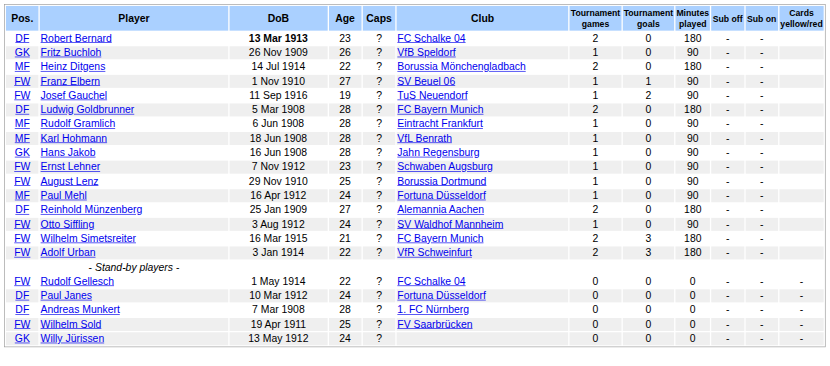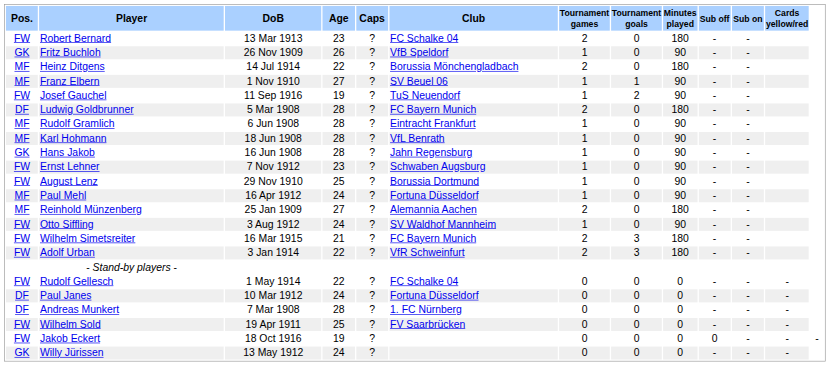 <table border="0" width="100%" style="border: 1px solid #999; background-color:#FFFFFF; text-align:center">
 <tr align="center" bgcolor="#AAD0FF">
 <th width=4%>Pos.</th>
 <th width=23%>Player</th>
 <th width=12%>DoB</th>
 <th width=4%>Age</th>
 <th width=4%>Caps</th>
 <th width=21%>Club</th>
 <th width=6%><small>Tournament<br>games</small></th>
 <th width=6%><small>Tournament<br>goals</small></th>
 <th width=4%><small>Minutes<br>played</small></th>
 <th width=4%><small>Sub off</small></th>
 <th width=4%><small>Sub on</small></th>
 <th width=4%><small>Cards<br>yellow/red</small></th>
 </tr>
 <tr>
-<td><a href='#'>DF</a></td>
+<td><a href='#'>FW</a></td>
 <td align="left"><a href='#'>Robert Bernard</a></td>
-<td><strong>13 Mar 1913</strong></td>
+<td>13 Mar 1913</td>
 <td>23</td>
 <td>?</td>
 <td align="left"> <a href='#'>FC Schalke 04</a></td>
 <td>2</td>
 <td>0</td>
 <td>180</td>
 <td>-</td>
 <td>-</td>
 <td></td>
 </tr>
 <tr bgcolor="#EFEFEF">
 <td><a href='#'>GK</a></td>
 <td align="left"><a href='#'>Fritz Buchloh</a></td>
 <td>26 Nov 1909</td>
 <td>26</td>
 <td>?</td>
 <td align="left"> <a href='#'>VfB Speldorf</a></td>
 <td>1</td>
 <td>0</td>
 <td>90</td>
 <td>-</td>
 <td>-</td>
 <td></td>
 </tr>
 <tr>
 <td><a href='#'>MF</a></td>
 <td align="left"><a href='#'>Heinz Ditgens</a></td>
 <td>14 Jul 1914</td>
 <td>22</td>
 <td>?</td>
 <td align="left"> <a href='#'>Borussia Mönchengladbach</a></td>
 <td>2</td>
 <td>0</td>
 <td>180</td>
 <td>-</td>
 <td>-</td>
 <td></td>
 </tr>
 <tr bgcolor="#EFEFEF">
-<td><a href='#'>FW</a></td>
+<td><a href='#'>MF</a></td>
 <td align="left"><a href='#'>Franz Elbern</a></td>
 <td>1 Nov 1910</td>
 <td>27</td>
 <td>?</td>
 <td align="left"> <a href='#'>SV Beuel 06</a></td>
 <td>1</td>
 <td>1</td>
 <td>90</td>
 <td>-</td>
 <td>-</td>
 <td></td>
 </tr>
 <tr>
 <td><a href='#'>FW</a></td>
 <td align="left"><a href='#'>Josef Gauchel</a></td>
 <td>11 Sep 1916</td>
 <td>19</td>
 <td>?</td>
 <td align="left"> <a href='#'>TuS Neuendorf</a></td>
 <td>1</td>
 <td>2</td>
 <td>90</td>
 <td>-</td>
 <td>-</td>
 <td></td>
 </tr>
 <tr bgcolor="#EFEFEF">
 <td><a href='#'>DF</a></td>
 <td align="left"><a href='#'>Ludwig Goldbrunner</a></td>
 <td>5 Mar 1908</td>
 <td>28</td>
 <td>?</td>
 <td align="left"> <a href='#'>FC Bayern Munich</a></td>
 <td>2</td>
 <td>0</td>
 <td>180</td>
 <td>-</td>
 <td>-</td>
 <td></td>
 </tr>
 <tr>
 <td><a href='#'>MF</a></td>
 <td align="left"><a href='#'>Rudolf Gramlich</a></td>
 <td>6 Jun 1908</td>
 <td>28</td>
 <td>?</td>
 <td align="left"> <a href='#'>Eintracht Frankfurt</a></td>
 <td>1</td>
 <td>0</td>
 <td>90</td>
 <td>-</td>
 <td>-</td>
 <td></td>
 </tr>
 <tr bgcolor="#EFEFEF">
 <td><a href='#'>MF</a></td>
 <td align="left"><a href='#'>Karl Hohmann</a></td>
 <td>18 Jun 1908</td>
 <td>28</td>
 <td>?</td>
 <td align="left"> <a href='#'>VfL Benrath</a></td>
 <td>1</td>
 <td>0</td>
 <td>90</td>
 <td>-</td>
 <td>-</td>
 <td></td>
 </tr>
 <tr>
 <td><a href='#'>GK</a></td>
 <td align="left"><a href='#'>Hans Jakob</a></td>
 <td>16 Jun 1908</td>
 <td>28</td>
 <td>?</td>
 <td align="left"> <a href='#'>Jahn Regensburg</a></td>
 <td>1</td>
 <td>0</td>
 <td>90</td>
 <td>-</td>
 <td>-</td>
 <td></td>
 </tr>
 <tr bgcolor="#EFEFEF">
 <td><a href='#'>FW</a></td>
 <td align="left"><a href='#'>Ernst Lehner</a></td>
 <td>7 Nov 1912</td>
 <td>23</td>
 <td>?</td>
 <td align="left"> <a href='#'>Schwaben Augsburg</a></td>
 <td>1</td>
 <td>0</td>
 <td>90</td>
 <td>-</td>
 <td>-</td>
 <td></td>
 </tr>
 <tr>
 <td><a href='#'>FW</a></td>
 <td align="left"><a href='#'>August Lenz</a></td>
 <td>29 Nov 1910</td>
 <td>25</td>
 <td>?</td>
 <td align="left"> <a href='#'>Borussia Dortmund</a></td>
 <td>1</td>
 <td>0</td>
 <td>90</td>
 <td>-</td>
 <td>-</td>
 <td></td>
 </tr>
 <tr bgcolor="#EFEFEF">
 <td><a href='#'>MF</a></td>
 <td align="left"><a href='#'>Paul Mehl</a></td>
 <td>16 Apr 1912</td>
 <td>24</td>
 <td>?</td>
 <td align="left"> <a href='#'>Fortuna Düsseldorf</a></td>
 <td>1</td>
 <td>0</td>
 <td>90</td>
 <td>-</td>
 <td>-</td>
 <td></td>
 </tr>
 <tr>
-<td><a href='#'>DF</a></td>
+<td><a href='#'>MF</a></td>
 <td align="left"><a href='#'>Reinhold Münzenberg</a></td>
 <td>25 Jan 1909</td>
 <td>27</td>
 <td>?</td>
 <td align="left"> <a href='#'>Alemannia Aachen</a></td>
 <td>2</td>
 <td>0</td>
 <td>180</td>
 <td>-</td>
 <td>-</td>
 <td></td>
 </tr>
 <tr bgcolor="#EFEFEF">
 <td><a href='#'>FW</a></td>
 <td align="left"><a href='#'>Otto Siffling</a></td>
 <td>3 Aug 1912</td>
 <td>24</td>
 <td>?</td>
 <td align="left"> <a href='#'>SV Waldhof Mannheim</a></td>
 <td>1</td>
 <td>0</td>
 <td>90</td>
 <td>-</td>
 <td>-</td>
 <td></td>
 </tr>
 <tr>
 <td><a href='#'>FW</a></td>
 <td align="left"><a href='#'>Wilhelm Simetsreiter</a></td>
 <td>16 Mar 1915</td>
 <td>21</td>
 <td>?</td>
 <td align="left"> <a href='#'>FC Bayern Munich</a></td>
 <td>2</td>
 <td>3</td>
 <td>180</td>
 <td>-</td>
 <td>-</td>
 <td></td>
 </tr>
 <tr bgcolor="#EFEFEF">
 <td><a href='#'>FW</a></td>
 <td align="left"><a href='#'>Adolf Urban</a></td>
 <td>3 Jan 1914</td>
 <td>22</td>
 <td>?</td>
 <td align="left"> <a href='#'>VfR Schweinfurt</a></td>
 <td>2</td>
 <td>3</td>
 <td>180</td>
 <td>-</td>
 <td>-</td>
 <td></td>
 </tr>
 <tr>
 <td></td>
 <td>- <em>Stand-by players</em> -</td>
 </tr>
 <tr>
 <td><a href='#'>FW</a></td>
 <td align="left"><a href='#'>Rudolf Gellesch</a></td>
 <td>1 May 1914</td>
 <td>22</td>
 <td>?</td>
 <td align="left"> <a href='#'>FC Schalke 04</a></td>
 <td>0</td>
 <td>0</td>
 <td>0</td>
 <td>-</td>
 <td>-</td>
 <td>-</td>
 </tr>
 <tr bgcolor="#EFEFEF">
 <td><a href='#'>DF</a></td>
 <td align="left"><a href='#'>Paul Janes</a></td>
 <td>10 Mar 1912</td>
 <td>24</td>
 <td>?</td>
 <td align="left"> <a href='#'>Fortuna Düsseldorf</a></td>
 <td>0</td>
 <td>0</td>
 <td>0</td>
 <td>-</td>
 <td>-</td>
 <td>-</td>
 </tr>
 <tr>
 <td><a href='#'>DF</a></td>
 <td align="left"><a href='#'>Andreas Munkert</a></td>
 <td>7 Mar 1908</td>
 <td>28</td>
 <td>?</td>
 <td align="left"> <a href='#'>1. FC Nürnberg</a></td>
 <td>0</td>
 <td>0</td>
 <td>0</td>
 <td>-</td>
 <td>-</td>
 <td>-</td>
 </tr>
 <tr bgcolor="#EFEFEF">
 <td><a href='#'>FW</a></td>
 <td align="left"><a href='#'>Wilhelm Sold</a></td>
 <td>19 Apr 1911</td>
 <td>25</td>
 <td>?</td>
 <td align="left"> <a href='#'>FV Saarbrücken</a></td>
 <td>0</td>
 <td>0</td>
 <td>0</td>
 <td>-</td>
 <td>-</td>
 <td>-</td>
 </tr>
+<tr>
+<td><a href='#'>FW</a></td>
+<td align="left"><a href='#'>Jakob Eckert</a></td>
+<td>18 Oct 1916</td>
+<td>19</td>
+<td>?</td>
+<td align="left"></td>
+<td>0</td>
+<td>0</td>
+<td>0</td>
+<td>0</td>
+<td>-</td>
+<td>-</td>
+<td>-</td>
+</tr>
 <tr bgcolor="#EFEFEF">
 <td><a href='#'>GK</a></td>
 <td align="left"><a href='#'>Willy Jürissen</a></td>
 <td>13 May 1912</td>
 <td>24</td>
 <td>?</td>
 <td align="left"></td>
 <td>0</td>
 <td>0</td>
 <td>0</td>
 <td>-</td>
 <td>-</td>
 <td>-</td>
 </tr>
 </table>
